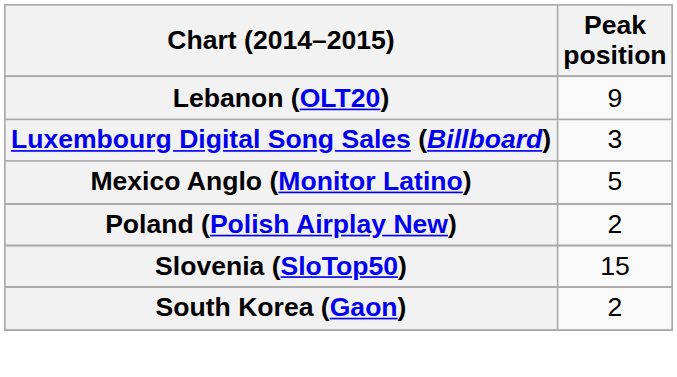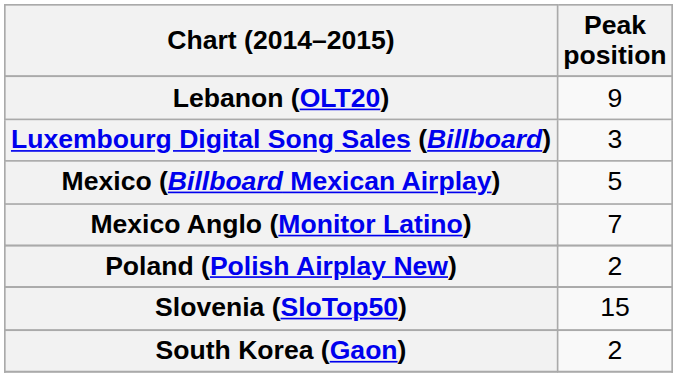 <table class="wikitable sortable plainrowheaders" style="text-align:center;">
 <tr>
 <th scope="col">Chart (2014–2015)</th>
 <th scope="col">Peak<br>position</th>
 </tr>
 <tr>
 </tr>
 <tr>
 </tr>
 <tr>
 </tr>
 <tr>
 </tr>
 <tr>
 </tr>
 <tr>
 </tr>
 <tr>
 </tr>
 <tr>
 </tr>
 <tr>
 </tr>
 <tr>
 </tr>
 <tr>
 </tr>
 <tr>
 </tr>
 <tr>
 </tr>
 <tr>
 </tr>
 <tr>
 </tr>
 <tr>
 </tr>
 <tr>
 </tr>
 <tr>
 </tr>
 <tr>
 </tr>
 <tr>
 </tr>
 <tr>
 </tr>
 <tr>
 <th scope="row">Lebanon (<a href='#'>OLT20</a>)</th>
 <td style="text-align:center;">9</td>
 </tr>
 <tr>
 <th scope="row"><a href='#'>Luxembourg Digital Song Sales</a> (<em><a href='#'>Billboard</a></em>)</th>
 <td style="text-align:center">3</td>
 </tr>
 <tr>
+<th scope="row">Mexico (<a href='#'><em>Billboard</em> Mexican Airplay</a>)</th>
+<td>5</td>
+</tr>
+<tr>
 <th scope="row">Mexico Anglo (<a href='#'>Monitor Latino</a>)</th>
-<td>5</td>
+<td>7</td>
 </tr>
 <tr>
 </tr>
 <tr>
 </tr>
 <tr>
 </tr>
 <tr>
 </tr>
 <tr>
 <th scope="row">Poland (<a href='#'>Polish Airplay New</a>)</th>
 <td align="center">2</td>
 </tr>
 <tr>
 </tr>
 <tr>
 </tr>
 <tr>
 </tr>
 <tr>
 </tr>
 <tr>
 <th scope="row">Slovenia (<a href='#'>SloTop50</a>)</th>
 <td align=center>15</td>
 </tr>
 <tr>
 </tr>
 <tr>
 <th scope="row">South Korea (<a href='#'>Gaon</a>)</th>
 <td>2</td>
 </tr>
 <tr>
 </tr>
 <tr>
 </tr>
 <tr>
 </tr>
 <tr>
 </tr>
 <tr>
 </tr>
 <tr>
 </tr>
 <tr>
 </tr>
 <tr>
 </tr>
 <tr>
 </tr>
 <tr>
 </tr>
 <tr>
 </tr>
 </table>
